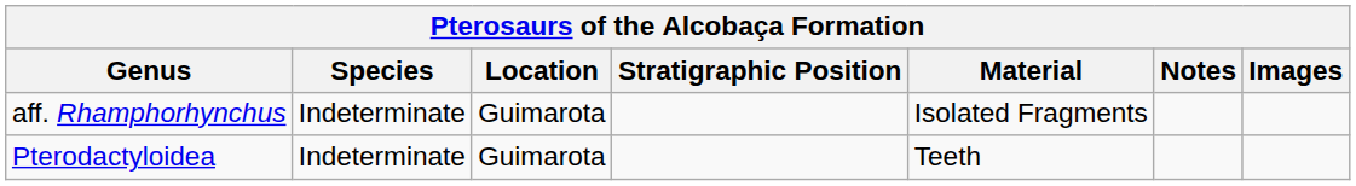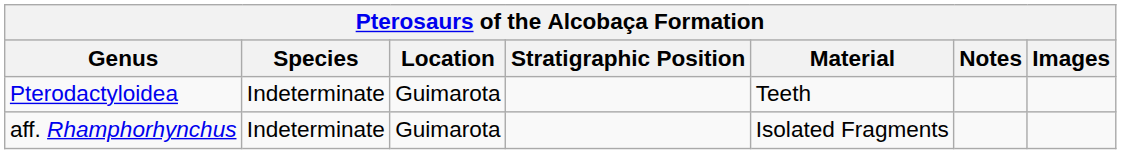 <table class="wikitable">
 <tr>
 <th colspan="7"><a href='#'>Pterosaurs</a> of the <strong>Alcobaça Formation</strong></th>
 </tr>
 <tr>
 <th>Genus</th>
 <th>Species</th>
 <th>Location</th>
 <th>Stratigraphic Position</th>
 <th>Material</th>
 <th>Notes</th>
 <th>Images</th>
 </tr>
 <tr>
+<td><a href='#'>Pterodactyloidea</a></td>
+<td>Indeterminate</td>
+<td>Guimarota</td>
+<td></td>
+<td>Teeth</td>
+<td></td>
+<td></td>
+</tr>
+<tr>
 <td>aff. <em><a href='#'>Rhamphorhynchus</a></em></td>
 <td>Indeterminate</td>
 <td>Guimarota</td>
 <td></td>
 <td>Isolated Fragments</td>
 <td></td>
 <td></td>
 </tr>
-<tr>
-<td><a href='#'>Pterodactyloidea</a></td>
-<td>Indeterminate</td>
-<td>Guimarota</td>
-<td></td>
-<td>Teeth</td>
-<td></td>
-<td></td>
-</tr>
 </table>
